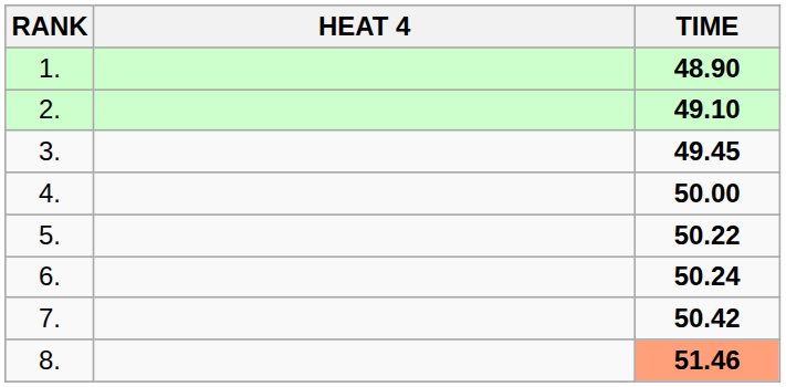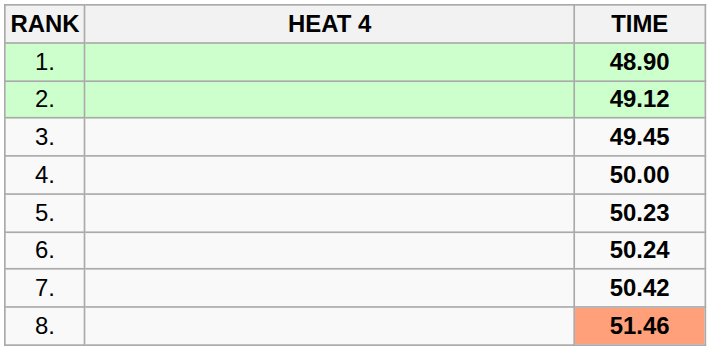 <table class="wikitable" style="border-collapse: collapse; font-size: 90%;">
 <tr>
 <th>RANK</th>
 <th style="width: 20em">HEAT 4</th>
 <th style="width: 5em">TIME</th>
 </tr>
 <tr style="background:#ccffcc;">
 <td align="center">1.</td>
 <td></td>
 <td align="center"><strong>48.90</strong></td>
 </tr>
 <tr style="background:#ccffcc;">
 <td align="center">2.</td>
 <td></td>
-<td align="center"><strong>49.10</strong></td>
+<td align="center"><strong>49.12</strong></td>
 </tr>
 <tr>
 <td align="center">3.</td>
 <td></td>
 <td align="center"><strong>49.45</strong></td>
 </tr>
 <tr>
 <td align="center">4.</td>
 <td></td>
 <td align="center"><strong>50.00</strong></td>
 </tr>
 <tr>
 <td align="center">5.</td>
 <td></td>
-<td align="center"><strong>50.22</strong></td>
+<td align="center"><strong>50.23</strong></td>
 </tr>
 <tr>
 <td align="center">6.</td>
 <td></td>
 <td align="center"><strong>50.24</strong></td>
 </tr>
 <tr>
 <td align="center">7.</td>
 <td></td>
 <td align="center"><strong>50.42</strong></td>
 </tr>
 <tr>
 <td align="center">8.</td>
 <td></td>
 <td align="center" style="background: lightsalmon;"><strong>51.46</strong></td>
 </tr>
 </table>
